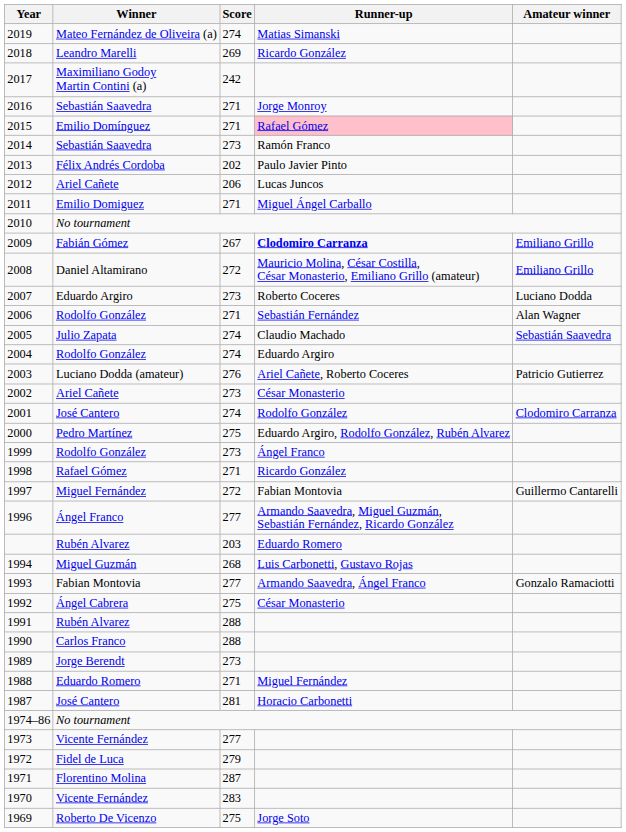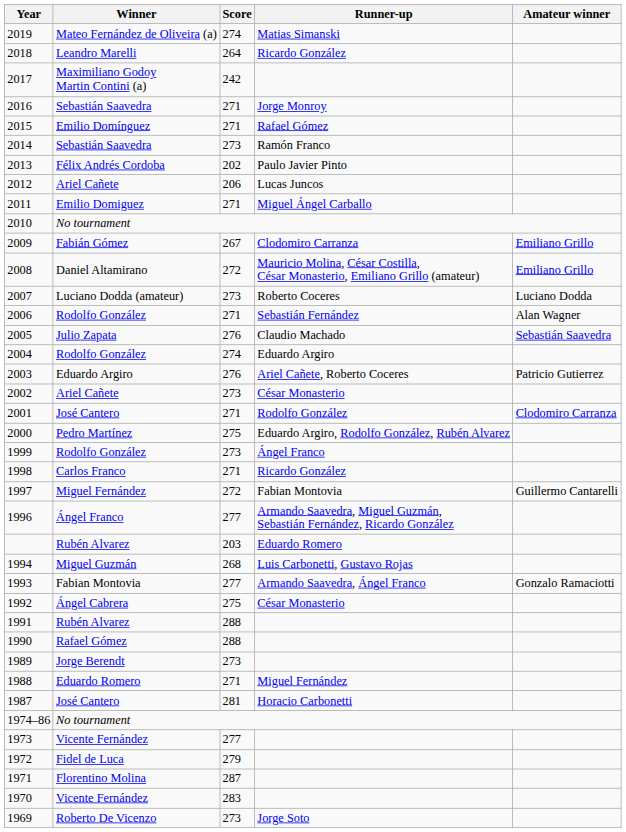 <table class=wikitable>
 <tr>
 <th>Year</th>
 <th>Winner</th>
 <th>Score</th>
 <th>Runner-up</th>
 <th>Amateur winner</th>
 </tr>
 <tr>
 <td>2019</td>
 <td> <a href='#'>Mateo Fernández de Oliveira</a> (a)</td>
 <td>274</td>
 <td><a href='#'>Matias Simanski</a></td>
 <td></td>
 </tr>
 <tr>
 <td>2018</td>
 <td> <a href='#'>Leandro Marelli</a></td>
-<td>269</td>
+<td>264</td>
 <td><a href='#'>Ricardo González</a></td>
 <td></td>
 </tr>
 <tr>
 <td>2017</td>
 <td> <a href='#'>Maximiliano Godoy</a><br> <a href='#'>Martin Contini</a> (a)</td>
 <td>242</td>
 <td></td>
 <td></td>
 </tr>
 <tr>
 <td>2016</td>
 <td> <a href='#'>Sebastián Saavedra</a></td>
 <td>271</td>
 <td><a href='#'>Jorge Monroy</a></td>
 <td></td>
 </tr>
 <tr>
 <td>2015</td>
 <td> <a href='#'>Emilio Domínguez</a></td>
 <td>271</td>
-<td style="background: pink;"><a href='#'>Rafael Gómez</a></td>
+<td><a href='#'>Rafael Gómez</a></td>
 <td></td>
 </tr>
 <tr>
 <td>2014</td>
 <td> <a href='#'>Sebastián Saavedra</a></td>
 <td>273</td>
 <td>Ramón Franco</td>
 <td></td>
 </tr>
 <tr>
 <td>2013</td>
 <td> <a href='#'>Félix Andrés Cordoba</a></td>
 <td>202</td>
 <td>Paulo Javier Pinto</td>
 <td></td>
 </tr>
 <tr>
 <td>2012</td>
 <td> <a href='#'>Ariel Cañete</a></td>
 <td>206</td>
 <td>Lucas Juncos</td>
 <td></td>
 </tr>
 <tr>
 <td>2011</td>
 <td> <a href='#'>Emilio Domiguez</a></td>
 <td>271</td>
 <td><a href='#'>Miguel Ángel Carballo</a></td>
 <td></td>
 </tr>
 <tr>
 <td>2010</td>
 <td colspan=4><em>No tournament</em></td>
 </tr>
 <tr>
 <td>2009</td>
 <td> <a href='#'>Fabián Gómez</a></td>
 <td>267</td>
-<td><strong><a href='#'>Clodomiro Carranza</a></strong></td>
+<td><a href='#'>Clodomiro Carranza</a></td>
 <td><a href='#'>Emiliano Grillo</a></td>
 </tr>
 <tr>
 <td>2008</td>
 <td> Daniel Altamirano</td>
 <td>272</td>
 <td><a href='#'>Mauricio Molina</a>, <a href='#'>César Costilla</a>,<br><a href='#'>César Monasterio</a>, <a href='#'>Emiliano Grillo</a> (amateur)</td>
 <td><a href='#'>Emiliano Grillo</a></td>
 </tr>
 <tr>
 <td>2007</td>
-<td> Eduardo Argiro</td>
+<td> Luciano Dodda (amateur)</td>
 <td>273</td>
 <td>Roberto Coceres</td>
 <td>Luciano Dodda</td>
 </tr>
 <tr>
 <td>2006</td>
 <td> <a href='#'>Rodolfo González</a></td>
 <td>271</td>
 <td><a href='#'>Sebastián Fernández</a></td>
 <td>Alan Wagner</td>
 </tr>
 <tr>
 <td>2005</td>
 <td> <a href='#'>Julio Zapata</a></td>
-<td>274</td>
+<td>276</td>
 <td>Claudio Machado</td>
 <td><a href='#'>Sebastián Saavedra</a></td>
 </tr>
 <tr>
 <td>2004</td>
 <td> <a href='#'>Rodolfo González</a></td>
 <td>274</td>
 <td>Eduardo Argiro</td>
 <td></td>
 </tr>
 <tr>
 <td>2003</td>
-<td> Luciano Dodda (amateur)</td>
+<td> Eduardo Argiro</td>
 <td>276</td>
 <td><a href='#'>Ariel Cañete</a>, Roberto Coceres</td>
 <td>Patricio Gutierrez</td>
 </tr>
 <tr>
 <td>2002</td>
 <td> <a href='#'>Ariel Cañete</a></td>
 <td>273</td>
 <td><a href='#'>César Monasterio</a></td>
 <td></td>
 </tr>
 <tr>
 <td>2001</td>
 <td> <a href='#'>José Cantero</a></td>
-<td>274</td>
+<td>271</td>
 <td><a href='#'>Rodolfo González</a></td>
 <td><a href='#'>Clodomiro Carranza</a></td>
 </tr>
 <tr>
 <td>2000</td>
 <td> <a href='#'>Pedro Martínez</a></td>
 <td>275</td>
 <td>Eduardo Argiro, <a href='#'>Rodolfo González</a>, <a href='#'>Rubén Alvarez</a></td>
 <td></td>
 </tr>
 <tr>
 <td>1999</td>
 <td> <a href='#'>Rodolfo González</a></td>
 <td>273</td>
 <td><a href='#'>Ángel Franco</a></td>
 <td></td>
 </tr>
 <tr>
 <td>1998</td>
-<td> <a href='#'>Rafael Gómez</a></td>
+<td> <a href='#'>Carlos Franco</a></td>
 <td>271</td>
 <td><a href='#'>Ricardo González</a></td>
 <td></td>
 </tr>
 <tr>
 <td>1997</td>
 <td> <a href='#'>Miguel Fernández</a></td>
 <td>272</td>
 <td>Fabian Montovia</td>
 <td>Guillermo Cantarelli</td>
 </tr>
 <tr>
 <td>1996</td>
 <td> <a href='#'>Ángel Franco</a></td>
 <td>277</td>
 <td><a href='#'>Armando Saavedra</a>, <a href='#'>Miguel Guzmán</a>,<br><a href='#'>Sebastián Fernández</a>, <a href='#'>Ricardo González</a></td>
 <td></td>
 </tr>
 <tr>
 <td></td>
 <td> <a href='#'>Rubén Alvarez</a></td>
 <td>203</td>
 <td><a href='#'>Eduardo Romero</a></td>
 <td></td>
 </tr>
 <tr>
 <td>1994</td>
 <td> <a href='#'>Miguel Guzmán</a></td>
 <td>268</td>
 <td><a href='#'>Luis Carbonetti</a>, <a href='#'>Gustavo Rojas</a></td>
 <td></td>
 </tr>
 <tr>
 <td>1993</td>
 <td> Fabian Montovia</td>
 <td>277</td>
 <td><a href='#'>Armando Saavedra</a>, <a href='#'>Ángel Franco</a></td>
 <td>Gonzalo Ramaciotti</td>
 </tr>
 <tr>
 <td>1992</td>
 <td> <a href='#'>Ángel Cabrera</a></td>
 <td>275</td>
 <td><a href='#'>César Monasterio</a></td>
 <td></td>
 </tr>
 <tr>
 <td>1991</td>
 <td> <a href='#'>Rubén Alvarez</a></td>
 <td>288</td>
 <td></td>
 <td></td>
 </tr>
 <tr>
 <td>1990</td>
-<td> <a href='#'>Carlos Franco</a></td>
+<td> <a href='#'>Rafael Gómez</a></td>
 <td>288</td>
 <td></td>
 <td></td>
 </tr>
 <tr>
 <td>1989</td>
 <td> <a href='#'>Jorge Berendt</a></td>
 <td>273</td>
 <td></td>
 <td></td>
 </tr>
 <tr>
 <td>1988</td>
 <td> <a href='#'>Eduardo Romero</a></td>
 <td>271</td>
 <td><a href='#'>Miguel Fernández</a></td>
 <td></td>
 </tr>
 <tr>
 <td>1987</td>
 <td> <a href='#'>José Cantero</a></td>
 <td>281</td>
 <td><a href='#'>Horacio Carbonetti</a></td>
 <td></td>
 </tr>
 <tr>
 <td>1974–86</td>
 <td colspan=4><em>No tournament</em></td>
 </tr>
 <tr>
 <td>1973</td>
 <td> <a href='#'>Vicente Fernández</a></td>
 <td>277</td>
 <td></td>
 <td></td>
 </tr>
 <tr>
 <td>1972</td>
 <td> <a href='#'>Fidel de Luca</a></td>
 <td>279</td>
 <td></td>
 <td></td>
 </tr>
 <tr>
 <td>1971</td>
 <td> <a href='#'>Florentino Molina</a></td>
 <td>287</td>
 <td></td>
 <td></td>
 </tr>
 <tr>
 <td>1970</td>
 <td> <a href='#'>Vicente Fernández</a></td>
 <td>283</td>
 <td></td>
 <td></td>
 </tr>
 <tr>
 <td>1969</td>
 <td> <a href='#'>Roberto De Vicenzo</a></td>
-<td>275</td>
+<td>273</td>
 <td><a href='#'>Jorge Soto</a></td>
 <td></td>
 </tr>
 </table>
